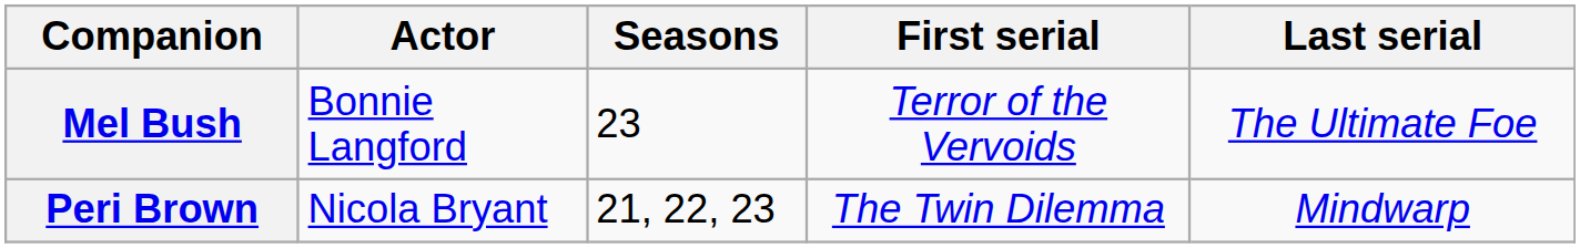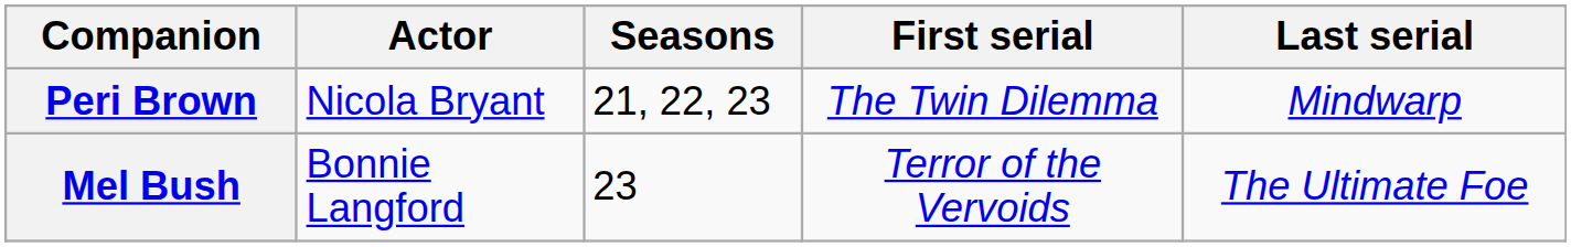 <table class="wikitable plainrowheaders" style="width:100%;">
 <tr>
 <th scope="col" style="width:15%;">Companion</th>
 <th scope="col" style="width:15%;">Actor</th>
 <th scope="col" style="width:10%;">Seasons</th>
 <th scope="col" style="width:20%;">First serial</th>
 <th scope="col" style="width:20%;">Last serial</th>
 </tr>
 <tr>
+<th scope="row"><a href='#'>Peri Brown</a></th>
+<td><a href='#'>Nicola Bryant</a></td>
+<td>21, 22, 23</td>
+<td align="center"><em><a href='#'>The Twin Dilemma</a></em></td>
+<td align="center"><em><a href='#'>Mindwarp</a></em></td>
+</tr>
+<tr>
 <th scope="row"><a href='#'>Mel Bush</a></th>
 <td><a href='#'>Bonnie Langford</a></td>
 <td>23</td>
 <td align="center"><em><a href='#'>Terror of the Vervoids</a></em></td>
 <td align="center"><em><a href='#'>The Ultimate Foe</a></em></td>
 </tr>
-<tr>
-<th scope="row"><a href='#'>Peri Brown</a></th>
-<td><a href='#'>Nicola Bryant</a></td>
-<td>21, 22, 23</td>
-<td align="center"><em><a href='#'>The Twin Dilemma</a></em></td>
-<td align="center"><em><a href='#'>Mindwarp</a></em></td>
-</tr>
 </table>
